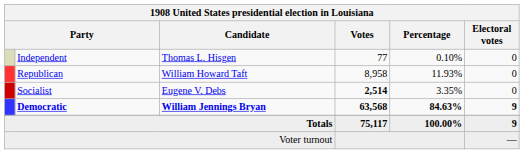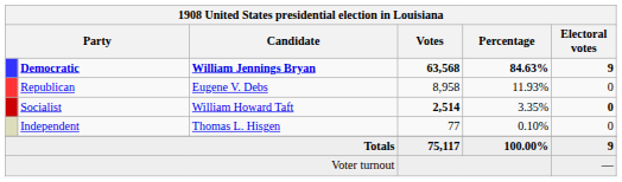 <table class="wikitable" style="font-size: 95%;">
 <tr>
 <th colspan="6">1908 United States presidential election in Louisiana</th>
 </tr>
 <tr>
 <th colspan="2" style="width: 15em">Party</th>
 <th style="width: 17em">Candidate</th>
 <th style="width: 5em">Votes</th>
 <th style="width: 7em">Percentage</th>
 <th style="width: 5em">Electoral votes</th>
 </tr>
 <tr>
-<th style="background-color:#ddddbb; width: 3px"></th>
-<td style="width: 130px"><a href='#'>Independent</a></td>
-<td><a href='#'>Thomas L. Hisgen</a></td>
-<td align="right">77</td>
-<td align="right">0.10%</td>
-<td align="right">0</td>
+<th style="background-color:#3333FF; width: 3px"></th>
+<td style="width: 130px"><strong><a href='#'>Democratic</a></strong></td>
+<td><strong><a href='#'>William Jennings Bryan</a></strong></td>
+<td align="right"><strong>63,568</strong></td>
+<td align="right"><strong>84.63%</strong></td>
+<td align="right"><strong>9</strong></td>
 </tr>
 <tr>
 <th style="background-color:#FF3333; width: 3px"></th>
 <td style="width: 130px"><a href='#'>Republican</a></td>
-<td><a href='#'>William Howard Taft</a></td>
+<td><a href='#'>Eugene V. Debs</a></td>
 <td align="right">8,958</td>
 <td align="right">11.93%</td>
 <td align="right">0</td>
 </tr>
 <tr>
 <th style="background-color:#c00; width: 3px"></th>
 <td style="width: 130px"><a href='#'>Socialist</a></td>
-<td><a href='#'>Eugene V. Debs</a></td>
+<td><a href='#'>William Howard Taft</a></td>
 <td align="right"><strong>2,514</strong></td>
 <td align="right">3.35%</td>
-<td align="right">0</td>
+<td align="right"><strong>0</strong></td>
 </tr>
 <tr>
-<th style="background-color:#3333FF; width: 3px"></th>
-<td style="width: 130px"><strong><a href='#'>Democratic</a></strong></td>
-<td><strong><a href='#'>William Jennings Bryan</a></strong></td>
-<td align="right"><strong>63,568</strong></td>
-<td align="right"><strong>84.63%</strong></td>
-<td align="right"><strong>9</strong></td>
+<th style="background-color:#ddddbb; width: 3px"></th>
+<td style="width: 130px"><a href='#'>Independent</a></td>
+<td><a href='#'>Thomas L. Hisgen</a></td>
+<td align="right">77</td>
+<td align="right">0.10%</td>
+<td align="right">0</td>
 </tr>
 <tr>
 </tr>
 <tr bgcolor="#EEEEEE">
 <td colspan="3" align="right"><strong>Totals</strong></td>
 <td align="right"><strong>75,117</strong></td>
 <td align="right"><strong>100.00%</strong></td>
 <td align="right"><strong>9</strong></td>
 </tr>
 <tr bgcolor="#EEEEEE">
 <td colspan="3" align="right">Voter turnout</td>
 <td colspan="2" align="right"></td>
 <td align="right">—</td>
 </tr>
 </table>
